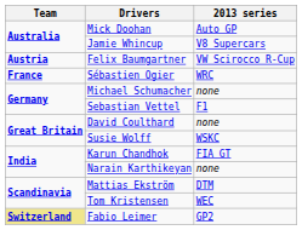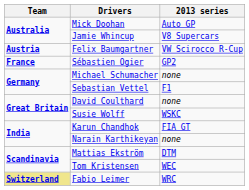 <table class="wikitable">
 <tr>
 <th>Team</th>
 <th>Drivers</th>
 <th>2013 series</th>
 </tr>
 <tr>
 <td rowspan=2><strong> <a href='#'>Australia</a></strong></td>
 <td> <a href='#'>Mick Doohan</a></td>
 <td><a href='#'>Auto GP</a></td>
 </tr>
 <tr>
 <td> <a href='#'>Jamie Whincup</a></td>
 <td><a href='#'>V8 Supercars</a></td>
 </tr>
 <tr>
 <td><strong><a href='#'>Austria</a></strong></td>
 <td> <a href='#'>Felix Baumgartner</a></td>
 <td><a href='#'>VW Scirocco R-Cup</a></td>
 </tr>
 <tr>
 <td><strong><a href='#'>France</a></strong></td>
 <td> <a href='#'>Sébastien Ogier</a></td>
-<td><a href='#'>WRC</a></td>
+<td><a href='#'>GP2</a></td>
 </tr>
 <tr>
 <td rowspan=2><strong><a href='#'>Germany</a></strong></td>
 <td> <a href='#'>Michael Schumacher</a></td>
 <td><em>none</em></td>
 </tr>
 <tr>
 <td> <a href='#'>Sebastian Vettel</a></td>
 <td><a href='#'>F1</a></td>
 </tr>
 <tr>
 <td rowspan=2><strong><a href='#'>Great Britain</a></strong></td>
 <td> <a href='#'>David Coulthard</a></td>
 <td><em>none</em></td>
 </tr>
 <tr>
 <td> <a href='#'>Susie Wolff</a></td>
 <td><a href='#'>WSKC</a></td>
 </tr>
 <tr>
 <td rowspan=2><strong><a href='#'>India</a></strong></td>
 <td> <a href='#'>Karun Chandhok</a></td>
 <td><a href='#'>FIA GT</a></td>
 </tr>
 <tr>
 <td> <a href='#'>Narain Karthikeyan</a></td>
 <td><em>none</em></td>
 </tr>
 <tr>
 <td rowspan=2><strong><a href='#'>Scandinavia</a></strong></td>
 <td> <a href='#'>Mattias Ekström</a></td>
 <td><a href='#'>DTM</a></td>
 </tr>
 <tr>
 <td> <a href='#'>Tom Kristensen</a></td>
 <td><a href='#'>WEC</a></td>
 </tr>
 <tr>
 <td style="background: khaki;"><strong><a href='#'>Switzerland</a></strong></td>
 <td> <a href='#'>Fabio Leimer</a></td>
-<td><a href='#'>GP2</a></td>
+<td><a href='#'>WRC</a></td>
 </tr>
 </table>
